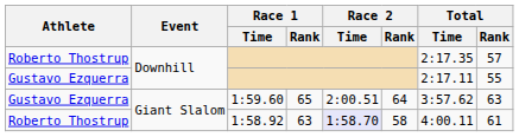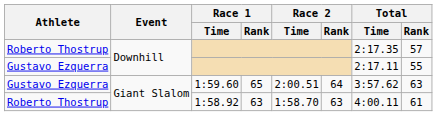 <table class="wikitable" style="font-size:90%">
 <tr>
 <th rowspan="2">Athlete</th>
 <th rowspan="2">Event</th>
 <th colspan="2">Race 1</th>
 <th colspan="2">Race 2</th>
 <th colspan="2">Total</th>
 </tr>
 <tr>
 <th>Time</th>
 <th>Rank</th>
 <th>Time</th>
 <th>Rank</th>
 <th>Time</th>
 <th>Rank</th>
 </tr>
 <tr>
 <td><a href='#'>Roberto Thostrup</a></td>
 <td rowspan="2">Downhill</td>
 <td colspan="4" bgcolor="wheat"></td>
 <td align="center">2:17.35</td>
 <td align="center">57</td>
 </tr>
 <tr>
 <td><a href='#'>Gustavo Ezquerra</a></td>
 <td colspan="4" bgcolor="wheat"></td>
 <td align="center">2:17.11</td>
 <td align="center">55</td>
 </tr>
 <tr>
 <td><a href='#'>Gustavo Ezquerra</a></td>
 <td rowspan="2">Giant Slalom</td>
 <td align="center">1:59.60</td>
 <td align="center">65</td>
 <td align="center">2:00.51</td>
 <td align="center">64</td>
 <td align="center">3:57.62</td>
 <td align="center">63</td>
 </tr>
 <tr>
 <td><a href='#'>Roberto Thostrup</a></td>
 <td align="center">1:58.92</td>
 <td align="center">63</td>
-<td align="center" style="background: lavender;">1:58.70</td>
-<td align="center">58</td>
+<td align="center">1:58.70</td>
+<td align="center">63</td>
 <td align="center">4:00.11</td>
 <td align="center">61</td>
 </tr>
 </table>
